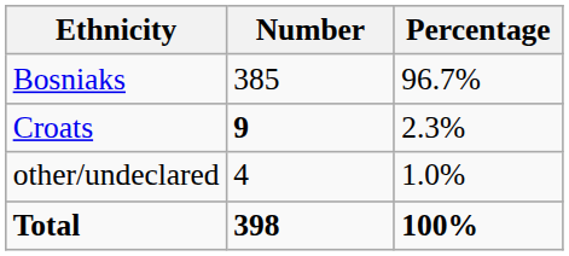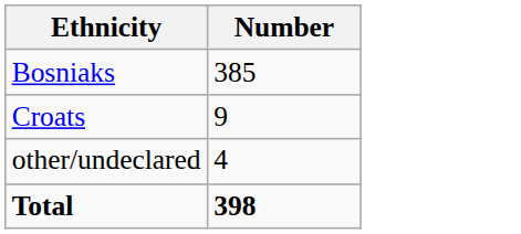 <table class="wikitable">
 <tr>
 <th width="100px">Ethnicity</th>
 <th width="80px">Number</th>
-<th width="80px">Percentage</th>
 </tr>
 <tr>
 <td><a href='#'>Bosniaks</a></td>
 <td>385</td>
-<td>96.7%</td>
 </tr>
 <tr>
 <td><a href='#'>Croats</a></td>
-<td><strong>9</strong></td>
-<td>2.3%</td>
+<td>9</td>
 </tr>
 <tr>
 <td>other/undeclared</td>
 <td>4</td>
-<td>1.0%</td>
 </tr>
 <tr>
 <td><strong>Total</strong></td>
 <td><strong>398</strong></td>
-<td><strong>100%</strong></td>
 </tr>
 </table>
